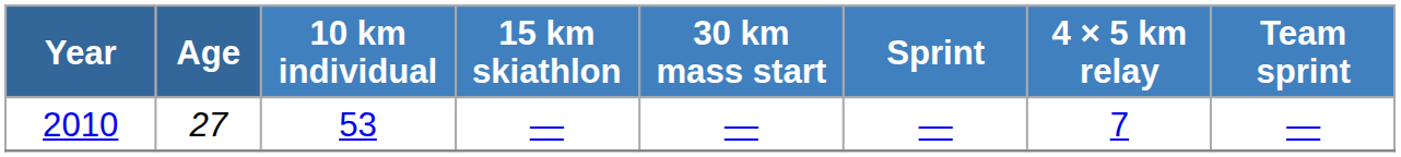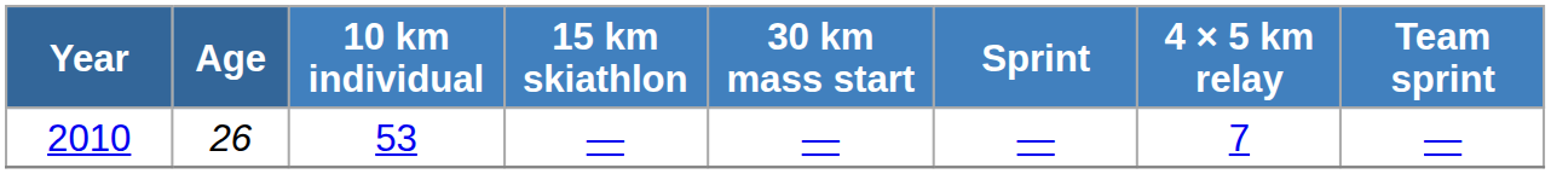 <table class="wikitable" style="font-size:95%; text-align:center; border:grey solid 1px; border-collapse:collapse; background:#ffffff;">
 <tr>
 <th style="background-color:#369; color:white; width:60px;"> Year </th>
 <th style="background-color:#369; color:white; width:40px;"> Age </th>
 <th style="background-color:#4180be; color:white; width:75px;"> 10 km <br> individual </th>
 <th style="background-color:#4180be; color:white; width:75px;"> 15 km <br> skiathlon </th>
 <th style="background-color:#4180be; color:white; width:75px;"> 30 km <br> mass start </th>
 <th style="background-color:#4180be; color:white; width:75px;"> Sprint </th>
 <th style="background-color:#4180be; color:white; width:75px;"> 4 × 5 km <br> relay </th>
 <th style="background-color:#4180be; color:white; width:75px;"> Team <br> sprint </th>
 </tr>
 <tr>
 <td><a href='#'>2010</a></td>
-<td><em>27</em></td>
+<td><em>26</em></td>
 <td><a href='#'>53</a></td>
 <td><a href='#'>—</a></td>
 <td><a href='#'>—</a></td>
 <td><a href='#'>—</a></td>
 <td><a href='#'>7</a></td>
 <td><a href='#'>—</a></td>
 </tr>
 <tr>
 </tr>
 </table>
